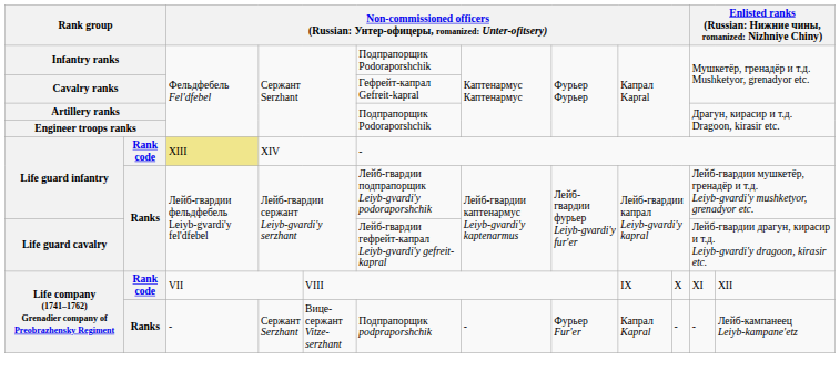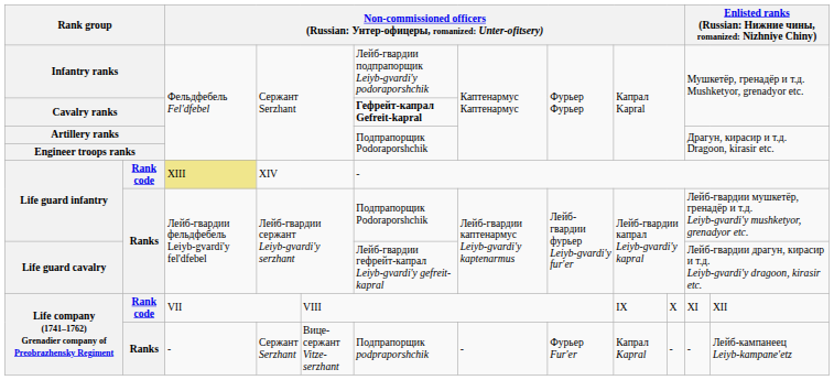 <table class="wikitable">
 <tr>
 <th colspan="2">Rank group</th>
 <th colspan="8"><a href='#'>Non-commissioned officers</a><br><strong>(Russian: Унтер-офицеры,</strong> <small>romanized:</small> <strong><em>Unter-ofitsery<em>)<strong></th>
 <th colspan="2"><a href='#'>Enlisted ranks</a><br></strong>(Russian: Нижние чины,<strong> <small>romanized:</small> </em></strong>Nizhniye Chiny</em>)</strong></th>
 </tr>
 <tr>
 <th colspan="2">Infantry ranks</th>
 <td rowspan="4">Фельдфебель<br><em>Fel'dfebel<strong></td>
 <td colspan="2" rowspan="4">Сержант<br></em>Serzhant<em></td>
-<td>Подпрапорщик<br></em>Podoraporshchik<em></td>
+<td>Лейб-гвардии подпрапорщик<br><em>Leiyb-gvardi'y podoraporshchik</em></td>
 <td rowspan="4">Каптенармус<br></em>Каптенармус<em></td>
 <td rowspan="4">Фурьер<br></em>Фурьер<em></td>
 <td colspan="2" rowspan="4">Капрал<br></em>Kapral<em></td>
 <td colspan="2" rowspan="2">Мушкетёр, гренадёр и т.д.<br></em>Mushketyor, grenadyor etc.<em></td>
 </tr>
 <tr>
 <th colspan="2">Cavalry ranks</th>
-<td>Гефрейт-капрал<br></em>Gefreit-kapral<em></td>
+<td><strong>Гефрейт-капрал<br></em>Gefreit-kapral<em></strong></td>
 </tr>
 <tr>
 <th colspan="2">Artillery ranks</th>
 <td rowspan="2">Подпрапорщик<br></em>Podoraporshchik<em></td>
 <td colspan="2" rowspan="2">Драгун, кирасир и т.д.<br></em>Dragoon, kirasir etc.<em></td>
 </tr>
 <tr>
 <th colspan="2">Engineer troops ranks</th>
 </tr>
 <tr>
 <th rowspan="2">Life guard infantry</th>
 <th><a href='#'>Rank code</a></th>
 <td style="background: khaki;">XIII</td>
 <td colspan="2">XIV</td>
 <td colspan="7">-</td>
 </tr>
 <tr>
 <th rowspan="2">Ranks</th>
 <td rowspan="2">Лейб-гвардии фельдфебель<br></em>Leiyb-gvardi'y fel'dfebel</strong></td>
 <td colspan="2" rowspan="2">Лейб-гвардии сержант<br><em>Leiyb-gvardi'y serzhant</em></td>
-<td>Лейб-гвардии подпрапорщик<br><em>Leiyb-gvardi'y podoraporshchik</em></td>
+<td>Подпрапорщик<br></em>Podoraporshchik<em></td>
 <td rowspan="2">Лейб-гвардии каптенармус<br><em>Leiyb-gvardi'y kaptenarmus</em></td>
 <td rowspan="2">Лейб-гвардии фурьер<br><em>Leiyb-gvardi'y fur'er</em></td>
 <td colspan="2" rowspan="2">Лейб-гвардии капрал<br><em>Leiyb-gvardi'y kapral</em></td>
 <td colspan="2">Лейб-гвардии мушкетёр, гренадёр и т.д.<br><em>Leiyb-gvardi'y mushketyor, grenadyor etc.</em></td>
 </tr>
 <tr>
 <th>Life guard cavalry</th>
 <td>Лейб-гвардии гефрейт-капрал<br><em>Leiyb-gvardi'y gefreit-kapral</em></td>
 <td colspan="2">Лейб-гвардии драгун, кирасир и т.д.<br><em>Leiyb-gvardi'y dragoon, kirasir etc.</em></td>
 </tr>
 <tr>
 <th rowspan="2">Life company<br><small>(1741–1762)<br>Grenadier company of <a href='#'>Preobrazhensky Regiment</a></small></th>
 <th><a href='#'>Rank code</a></th>
 <td colspan="2">VII</td>
 <td colspan="4">VIII</td>
 <td colspan="1">IX</td>
 <td colspan="1">X</td>
 <td colspan="1">XI</td>
 <td colspan="1">XII</td>
 </tr>
 <tr>
 <th>Ranks</th>
 <td>-</td>
 <td colspan="1">Cержант<br><em>Serzhant</em></td>
 <td colspan="1">Вице-сержант<br><em>Vitze-serzhant</em></td>
 <td>Подпрапорщик<br><em>podpraporshchik</em></td>
 <td>-</td>
 <td>Фурьер<br><em>Fur'er</em></td>
 <td>Капрал<br><em>Kapral</em></td>
 <td>-</td>
 <td>-</td>
 <td>Лейб-кампанеец<br><em>Leiyb-kampane'etz</em></td>
 </tr>
 </table>
